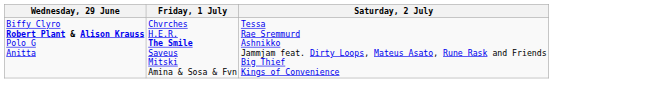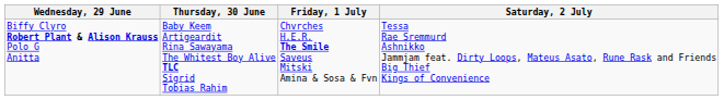 <table class="wikitable">
 <tr>
 <th>Wednesday, 29 June</th>
+<th>Thursday, 30 June</th>
 <th>Friday, 1 July</th>
 <th>Saturday, 2 July</th>
 </tr>
 <tr valign="top">
 <td><a href='#'>Biffy Clyro</a><br><strong><a href='#'>Robert Plant</a> & <a href='#'>Alison Krauss</a></strong><br><a href='#'>Polo G</a><br><a href='#'>Anitta</a></td>
+<td><a href='#'>Baby Keem</a><br><a href='#'>Artigeardit</a><br><a href='#'>Rina Sawayama</a><br><a href='#'>The Whitest Boy Alive</a><br><strong><a href='#'>TLC</a></strong><br><a href='#'>Sigrid</a><br><a href='#'>Tobias Rahim</a></td>
 <td><a href='#'>Chvrches</a><br><a href='#'>H.E.R.</a><br><strong><a href='#'>The Smile</a></strong><br><a href='#'>Saveus</a><br><a href='#'>Mitski</a><br>Amina & Sosa & Fvn</td>
 <td><a href='#'>Tessa</a><br><a href='#'>Rae Sremmurd</a><br><a href='#'>Ashnikko</a><br>Jammjam feat. <a href='#'>Dirty Loops</a>, <a href='#'>Mateus Asato</a>, <a href='#'>Rune Rask</a> and Friends<br><a href='#'>Big Thief</a><br><a href='#'>Kings of Convenience</a></td>
 </tr>
 </table>
